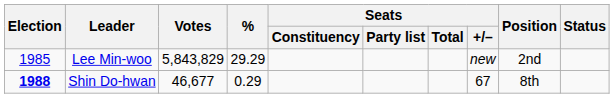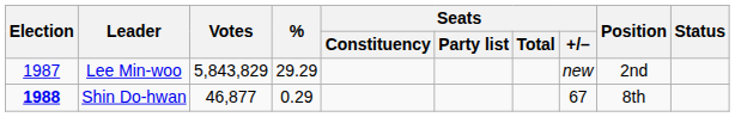 <table class="wikitable" style="text-align:center">
 <tr>
 <th rowspan="2">Election</th>
 <th rowspan="2">Leader</th>
 <th rowspan="2">Votes</th>
 <th rowspan="2">%</th>
 <th colspan="4">Seats</th>
 <th rowspan="2">Position</th>
 <th rowspan="2">Status</th>
 </tr>
 <tr>
 <th>Constituency</th>
 <th>Party list</th>
 <th>Total</th>
 <th>+/–</th>
 </tr>
 <tr>
-<td><a href='#'>1985</a></td>
+<td><a href='#'>1987</a></td>
 <td><a href='#'>Lee Min-woo</a></td>
 <td>5,843,829</td>
 <td>29.29</td>
 <td></td>
 <td></td>
 <td></td>
 <td><em>new</em></td>
 <td>2nd</td>
 <td></td>
 </tr>
 <tr>
 <td><strong><a href='#'>1988</a></strong></td>
 <td><a href='#'>Shin Do-hwan</a></td>
-<td>46,677</td>
+<td>46,877</td>
 <td>0.29</td>
 <td></td>
 <td></td>
 <td></td>
 <td> 67</td>
 <td>8th</td>
 <td></td>
 </tr>
 </table>
